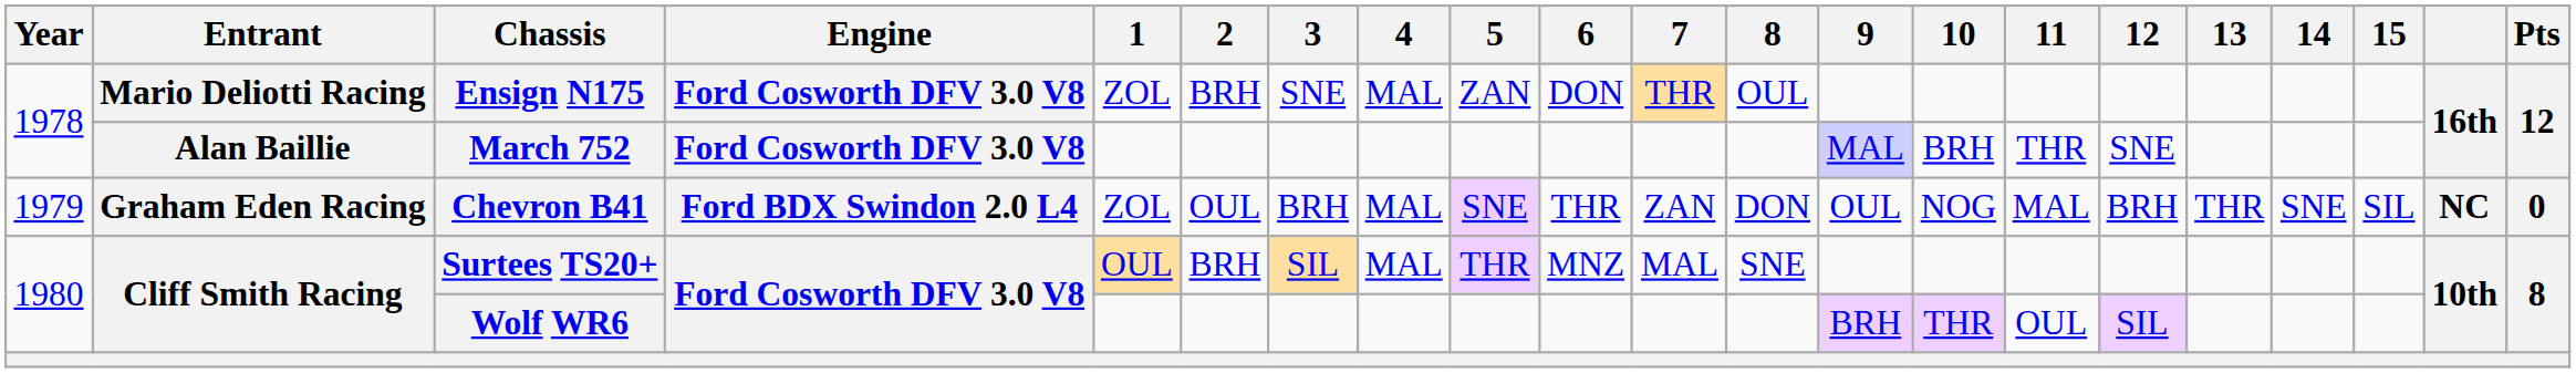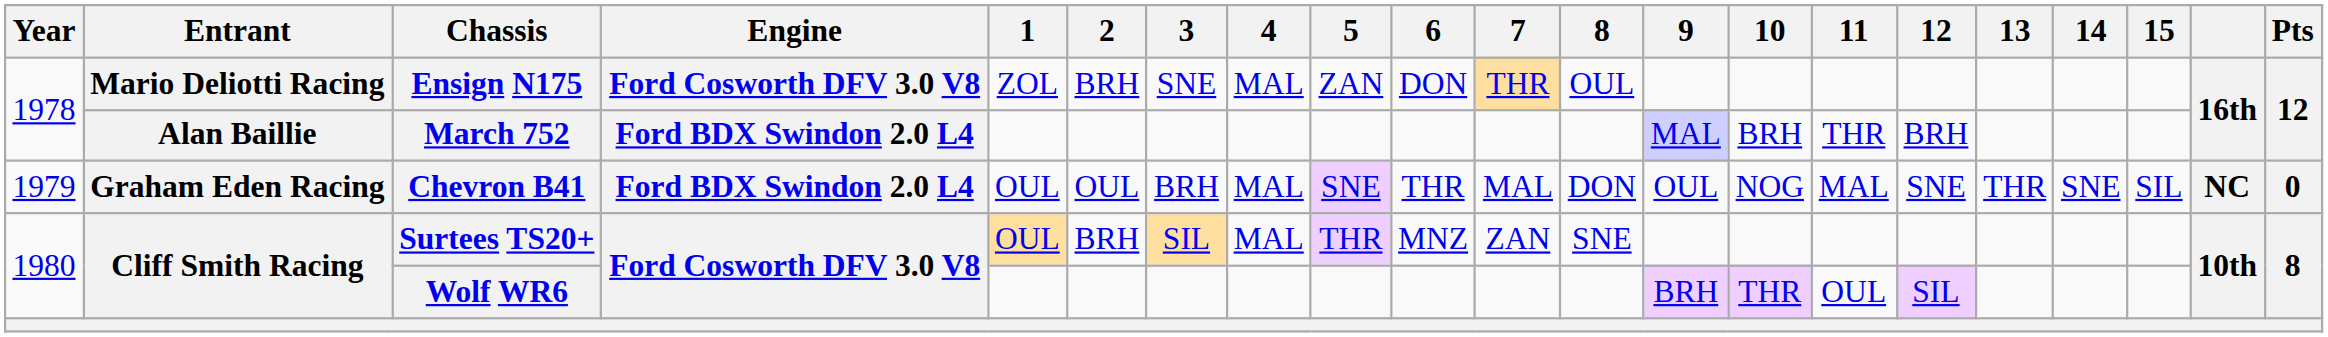 <table class="wikitable" style="text-align:center; font-size:90%">
 <tr>
 <th>Year</th>
 <th>Entrant</th>
 <th>Chassis</th>
 <th>Engine</th>
 <th>1</th>
 <th>2</th>
 <th>3</th>
 <th>4</th>
 <th>5</th>
 <th>6</th>
 <th>7</th>
 <th>8</th>
 <th>9</th>
 <th>10</th>
 <th>11</th>
 <th>12</th>
 <th>13</th>
 <th>14</th>
 <th>15</th>
 <th></th>
 <th>Pts</th>
 </tr>
 <tr>
 <td rowspan=2><a href='#'>1978</a></td>
 <th>Mario Deliotti Racing</th>
 <th><a href='#'>Ensign</a> <a href='#'>N175</a></th>
 <th><a href='#'>Ford Cosworth DFV</a> 3.0 <a href='#'>V8</a></th>
 <td><a href='#'>ZOL</a></td>
 <td><a href='#'>BRH</a></td>
 <td><a href='#'>SNE</a></td>
 <td><a href='#'>MAL</a></td>
 <td><a href='#'>ZAN</a></td>
 <td><a href='#'>DON</a></td>
 <td style="background:#ffdf9f;"><a href='#'>THR</a><br></td>
 <td><a href='#'>OUL</a></td>
 <td></td>
 <td></td>
 <td></td>
 <td></td>
 <td></td>
 <td></td>
 <td></td>
 <th rowspan=2>16th</th>
 <th rowspan=2>12</th>
 </tr>
 <tr>
 <th>Alan Baillie</th>
 <th><a href='#'>March 752</a></th>
-<th><a href='#'>Ford Cosworth DFV</a> 3.0 <a href='#'>V8</a></th>
+<th><a href='#'>Ford BDX Swindon</a> 2.0 <a href='#'>L4</a></th>
 <td></td>
 <td></td>
 <td></td>
 <td></td>
 <td></td>
 <td></td>
 <td></td>
 <td></td>
 <td style="background:#CFCFFF;"><a href='#'>MAL</a><br></td>
 <td><a href='#'>BRH</a></td>
 <td><a href='#'>THR</a></td>
-<td><a href='#'>SNE</a></td>
+<td><a href='#'>BRH</a></td>
 <td></td>
 <td></td>
 <td></td>
 </tr>
 <tr>
 <td><a href='#'>1979</a></td>
 <th>Graham Eden Racing</th>
 <th><a href='#'>Chevron B41</a></th>
 <th><a href='#'>Ford BDX Swindon</a> 2.0 <a href='#'>L4</a></th>
-<td><a href='#'>ZOL</a></td>
+<td><a href='#'>OUL</a></td>
 <td><a href='#'>OUL</a></td>
 <td><a href='#'>BRH</a></td>
 <td><a href='#'>MAL</a></td>
 <td style="background:#EFCFFF;"><a href='#'>SNE</a><br></td>
 <td><a href='#'>THR</a></td>
-<td><a href='#'>ZAN</a></td>
+<td><a href='#'>MAL</a></td>
 <td><a href='#'>DON</a></td>
 <td><a href='#'>OUL</a></td>
 <td><a href='#'>NOG</a></td>
 <td><a href='#'>MAL</a></td>
-<td><a href='#'>BRH</a></td>
+<td><a href='#'>SNE</a></td>
 <td><a href='#'>THR</a></td>
 <td><a href='#'>SNE</a></td>
 <td><a href='#'>SIL</a></td>
 <th>NC</th>
 <th>0</th>
 </tr>
 <tr>
 <td rowspan=2><a href='#'>1980</a></td>
 <th rowspan=2>Cliff Smith Racing</th>
 <th><a href='#'>Surtees</a> <a href='#'>TS20+</a></th>
 <th rowspan=2><a href='#'>Ford Cosworth DFV</a> 3.0 <a href='#'>V8</a></th>
 <td style="background:#ffdf9f;"><a href='#'>OUL</a><br></td>
 <td><a href='#'>BRH</a></td>
 <td style="background:#ffdf9f;"><a href='#'>SIL</a><br></td>
 <td><a href='#'>MAL</a></td>
 <td style="background:#EFCFFF;"><a href='#'>THR</a><br></td>
 <td><a href='#'>MNZ</a></td>
-<td><a href='#'>MAL</a></td>
+<td><a href='#'>ZAN</a></td>
 <td><a href='#'>SNE</a></td>
 <td></td>
 <td></td>
 <td></td>
 <td></td>
 <td></td>
 <td></td>
 <td></td>
 <th rowspan=2>10th</th>
 <th rowspan=2>8</th>
 </tr>
 <tr>
 <th><a href='#'>Wolf</a> <a href='#'>WR6</a></th>
 <td></td>
 <td></td>
 <td></td>
 <td></td>
 <td></td>
 <td></td>
 <td></td>
 <td></td>
 <td style="background:#EFCFFF;"><a href='#'>BRH</a><br></td>
 <td style="background:#EFCFFF;"><a href='#'>THR</a><br></td>
 <td><a href='#'>OUL</a></td>
 <td style="background:#EFCFFF;"><a href='#'>SIL</a><br></td>
 <td></td>
 <td></td>
 <td></td>
 </tr>
 <tr>
 <th colspan="21"></th>
 </tr>
 </table>
